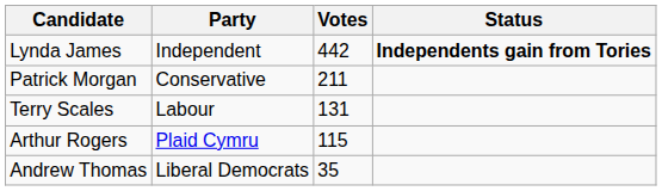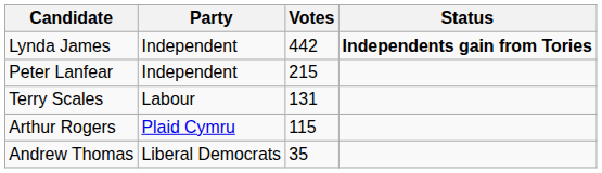 <table class="wikitable sortable">
 <tr>
 <th>Candidate</th>
 <th>Party</th>
 <th>Votes</th>
 <th>Status</th>
 </tr>
 <tr>
 <td>Lynda James</td>
 <td>Independent</td>
 <td>442</td>
 <td><strong>Independents gain from Tories</strong></td>
 </tr>
 <tr>
-<td>Patrick Morgan</td>
-<td>Conservative</td>
-<td>211</td>
+<td>Peter Lanfear</td>
+<td>Independent</td>
+<td>215</td>
 <td></td>
 </tr>
 <tr>
 <td>Terry Scales</td>
 <td>Labour</td>
 <td>131</td>
 <td></td>
 </tr>
 <tr>
 <td>Arthur Rogers</td>
 <td><a href='#'>Plaid Cymru</a></td>
 <td>115</td>
 <td></td>
 </tr>
 <tr>
 <td>Andrew Thomas</td>
 <td>Liberal Democrats</td>
 <td>35</td>
 <td></td>
 </tr>
 </table>
